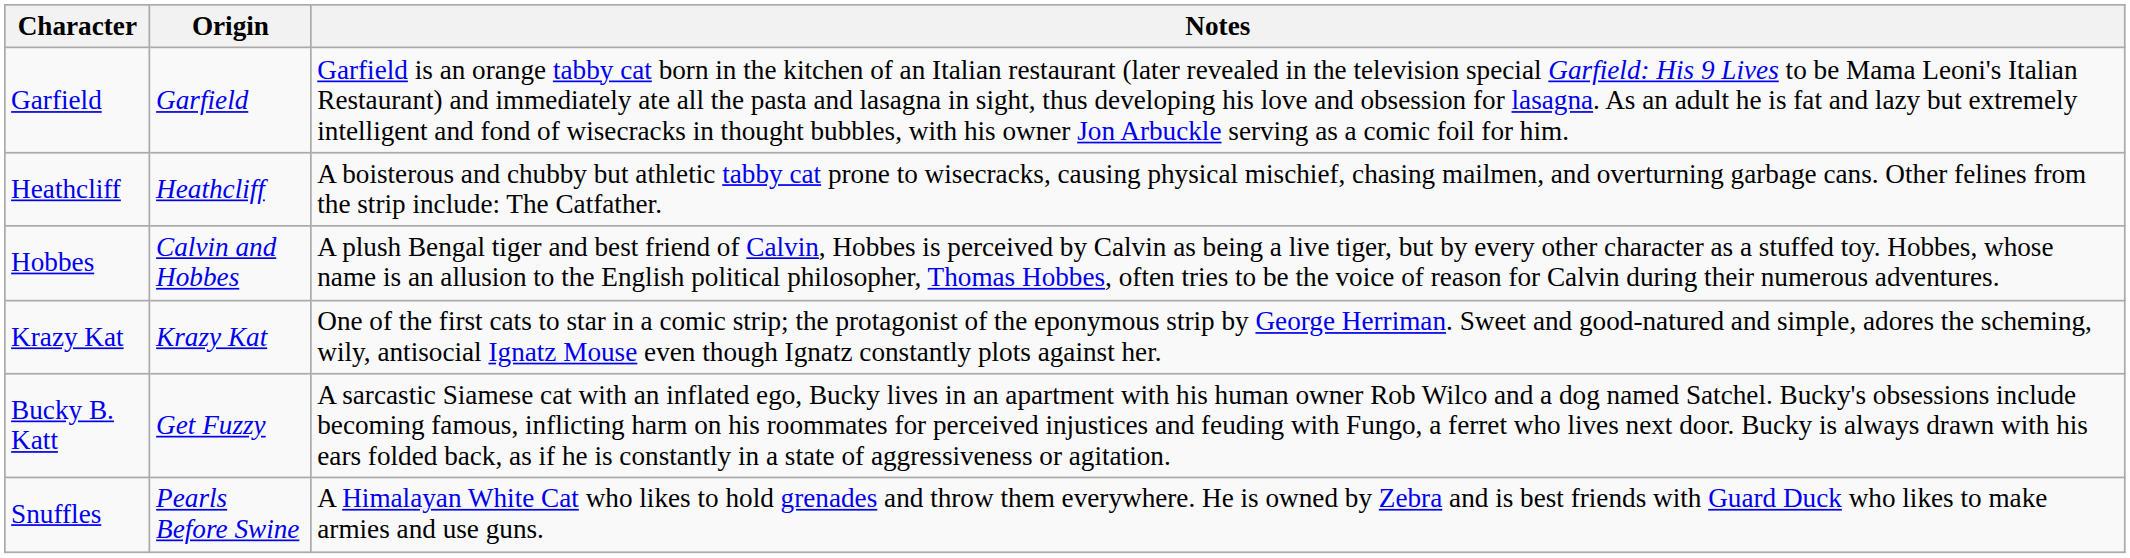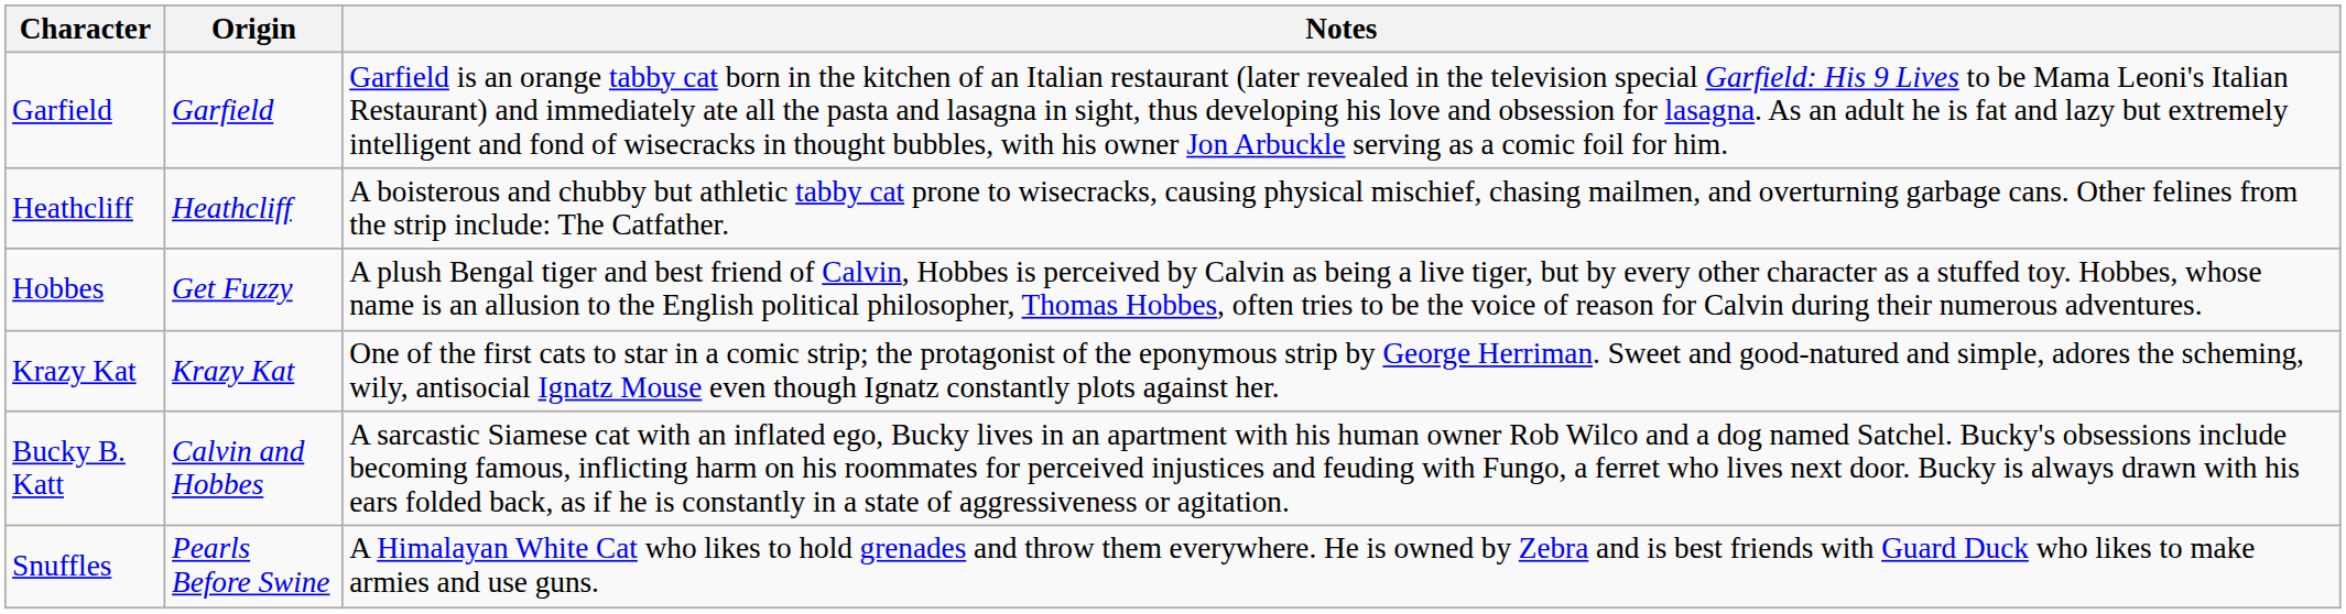 <table class="wikitable sortable">
 <tr>
 <th>Character</th>
 <th>Origin</th>
 <th>Notes</th>
 </tr>
 <tr>
 <td><a href='#'>Garfield</a></td>
 <td><em><a href='#'>Garfield</a></em></td>
 <td><a href='#'>Garfield</a> is an orange <a href='#'>tabby cat</a> born in the kitchen of an Italian restaurant (later revealed in the television special <em><a href='#'>Garfield: His 9 Lives</a></em> to be Mama Leoni's Italian Restaurant) and immediately ate all the pasta and lasagna in sight, thus developing his love and obsession for <a href='#'>lasagna</a>. As an adult he is fat and lazy but extremely intelligent and fond of wisecracks in thought bubbles, with his owner <a href='#'>Jon Arbuckle</a> serving as a comic foil for him.</td>
 </tr>
 <tr>
 <td><a href='#'>Heathcliff</a></td>
 <td><em><a href='#'>Heathcliff</a></em></td>
 <td>A boisterous and chubby but athletic <a href='#'>tabby cat</a> prone to wisecracks, causing physical mischief, chasing mailmen, and overturning garbage cans. Other felines from the strip include: The Catfather.</td>
 </tr>
 <tr>
 <td><a href='#'>Hobbes</a></td>
-<td><em><a href='#'>Calvin and Hobbes</a></em></td>
+<td><em><a href='#'>Get Fuzzy</a></em></td>
 <td>A plush Bengal tiger and best friend of <a href='#'>Calvin</a>, Hobbes is perceived by Calvin as being a live tiger, but by every other character as a stuffed toy. Hobbes, whose name is an allusion to the English political philosopher, <a href='#'>Thomas Hobbes</a>, often tries to be the voice of reason for Calvin during their numerous adventures.</td>
 </tr>
 <tr>
 <td><a href='#'>Krazy Kat</a></td>
 <td><em><a href='#'>Krazy Kat</a></em></td>
 <td>One of the first cats to star in a comic strip; the protagonist of the eponymous strip by <a href='#'>George Herriman</a>. Sweet and good-natured and simple, adores the scheming, wily, antisocial <a href='#'>Ignatz Mouse</a> even though Ignatz constantly plots against her.</td>
 </tr>
 <tr>
 <td><a href='#'>Bucky B. Katt</a></td>
-<td><em><a href='#'>Get Fuzzy</a></em></td>
+<td><em><a href='#'>Calvin and Hobbes</a></em></td>
 <td>A sarcastic Siamese cat with an inflated ego, Bucky lives in an apartment with his human owner Rob Wilco and a dog named Satchel. Bucky's obsessions include becoming famous, inflicting harm on his roommates for perceived injustices and feuding with Fungo, a ferret who lives next door. Bucky is always drawn with his ears folded back, as if he is constantly in a state of aggressiveness or agitation.</td>
 </tr>
 <tr>
 <td><a href='#'>Snuffles</a></td>
 <td><em><a href='#'>Pearls Before Swine</a></em></td>
 <td>A <a href='#'>Himalayan White Cat</a> who likes to hold <a href='#'>grenades</a> and throw them everywhere. He is owned by <a href='#'>Zebra</a> and is best friends with <a href='#'>Guard Duck</a> who likes to make armies and use guns.</td>
 </tr>
 </table>
